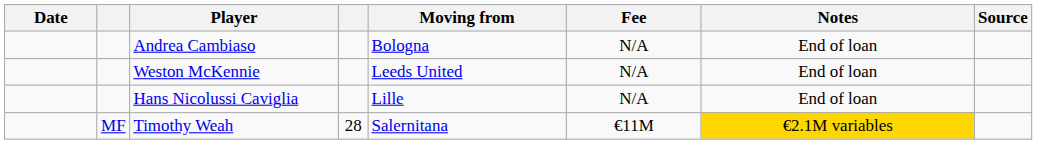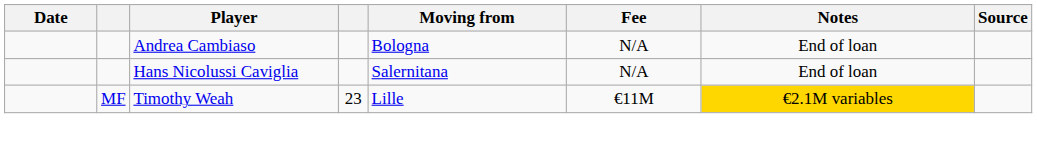 <table class="wikitable sortable">
 <tr>
 <th style="width:80px;">Date</th>
 <th style="width:20px;"></th>
 <th style="width:190px;">Player</th>
 <th style="width:20px;"></th>
 <th style="width:180px;">Moving from</th>
 <th style="width:120px;" class="unsortable">Fee</th>
 <th style="width:250px;" class="unsortable">Notes</th>
 <th style="width:20px;">Source</th>
 </tr>
 <tr>
 <td></td>
 <td align=center></td>
 <td> <a href='#'>Andrea Cambiaso</a></td>
 <td align="center"></td>
 <td align=left> <a href='#'>Bologna</a></td>
 <td align="center">N/A</td>
 <td align=center>End of loan</td>
 <td></td>
 </tr>
 <tr>
 <td></td>
-<td align="center"></td>
-<td> <a href='#'>Weston McKennie</a></td>
-<td align="center"></td>
-<td> <a href='#'>Leeds United</a></td>
-<td align="center">N/A</td>
-<td align="center">End of loan</td>
-<td></td>
-</tr>
-<tr>
-<td></td>
 <td align=center></td>
 <td> <a href='#'>Hans Nicolussi Caviglia</a></td>
 <td align="center"></td>
-<td> <a href='#'>Lille</a></td>
+<td align=left> <a href='#'>Salernitana</a></td>
 <td align="center">N/A</td>
 <td align=center>End of loan</td>
 <td></td>
 </tr>
 <tr>
 <td></td>
 <td align="center"><a href='#'>MF</a></td>
 <td> <a href='#'>Timothy Weah</a></td>
-<td align="center">28</td>
-<td align=left> <a href='#'>Salernitana</a></td>
+<td align="center">23</td>
+<td> <a href='#'>Lille</a></td>
 <td align="center">€11M</td>
 <td align="center" style="background: gold;">€2.1M variables</td>
 <td></td>
 </tr>
 </table>
